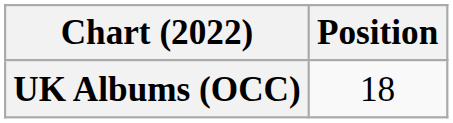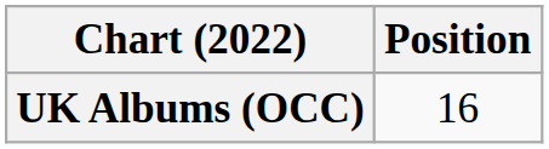 <table class="wikitable plainrowheaders" style="text-align:center">
 <tr>
 <th scope="col">Chart (2022)</th>
 <th scope="col">Position</th>
 </tr>
 <tr>
 <th scope="row">UK Albums (OCC)</th>
-<td>18</td>
+<td>16</td>
 </tr>
 </table>
